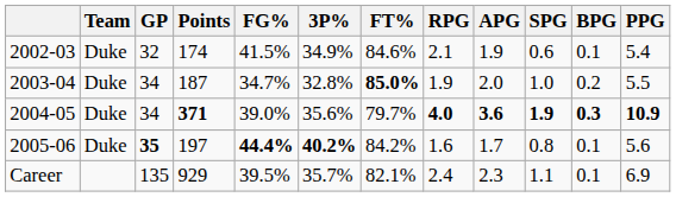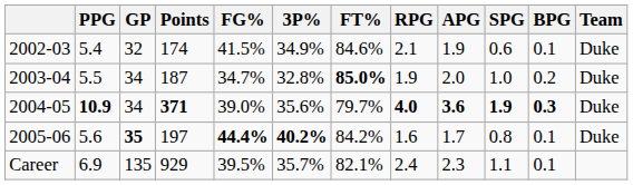 <table class="wikitable">
 <tr>
 <th></th>
-<th>Team</th>
+<th>PPG</th>
 <th>GP</th>
 <th>Points</th>
 <th>FG%</th>
 <th>3P%</th>
 <th>FT%</th>
 <th>RPG</th>
 <th>APG</th>
 <th>SPG</th>
 <th>BPG</th>
-<th>PPG</th>
+<th>Team</th>
 </tr>
 <tr>
 <td>2002-03</td>
-<td>Duke</td>
+<td>5.4</td>
 <td>32</td>
 <td>174</td>
 <td>41.5%</td>
 <td>34.9%</td>
 <td>84.6%</td>
 <td>2.1</td>
 <td>1.9</td>
 <td>0.6</td>
 <td>0.1</td>
-<td>5.4</td>
+<td>Duke</td>
 </tr>
 <tr>
 <td>2003-04</td>
-<td>Duke</td>
+<td>5.5</td>
 <td>34</td>
 <td>187</td>
 <td>34.7%</td>
 <td>32.8%</td>
 <td><strong>85.0%</strong></td>
 <td>1.9</td>
 <td>2.0</td>
 <td>1.0</td>
 <td>0.2</td>
-<td>5.5</td>
+<td>Duke</td>
 </tr>
 <tr>
 <td>2004-05</td>
-<td>Duke</td>
+<td><strong>10.9</strong></td>
 <td>34</td>
 <td><strong>371</strong></td>
 <td>39.0%</td>
 <td>35.6%</td>
 <td>79.7%</td>
 <td><strong>4.0</strong></td>
 <td><strong>3.6</strong></td>
 <td><strong>1.9</strong></td>
 <td><strong>0.3</strong></td>
-<td><strong>10.9</strong></td>
+<td>Duke</td>
 </tr>
 <tr>
 <td>2005-06</td>
-<td>Duke</td>
+<td>5.6</td>
 <td><strong>35</strong></td>
 <td>197</td>
 <td><strong>44.4%</strong></td>
 <td><strong>40.2%</strong></td>
 <td>84.2%</td>
 <td>1.6</td>
 <td>1.7</td>
 <td>0.8</td>
 <td>0.1</td>
-<td>5.6</td>
+<td>Duke</td>
 </tr>
 <tr>
 <td>Career</td>
-<td></td>
+<td>6.9</td>
 <td>135</td>
 <td>929</td>
 <td>39.5%</td>
 <td>35.7%</td>
 <td>82.1%</td>
 <td>2.4</td>
 <td>2.3</td>
 <td>1.1</td>
 <td>0.1</td>
-<td>6.9</td>
+<td></td>
 </tr>
 </table>
